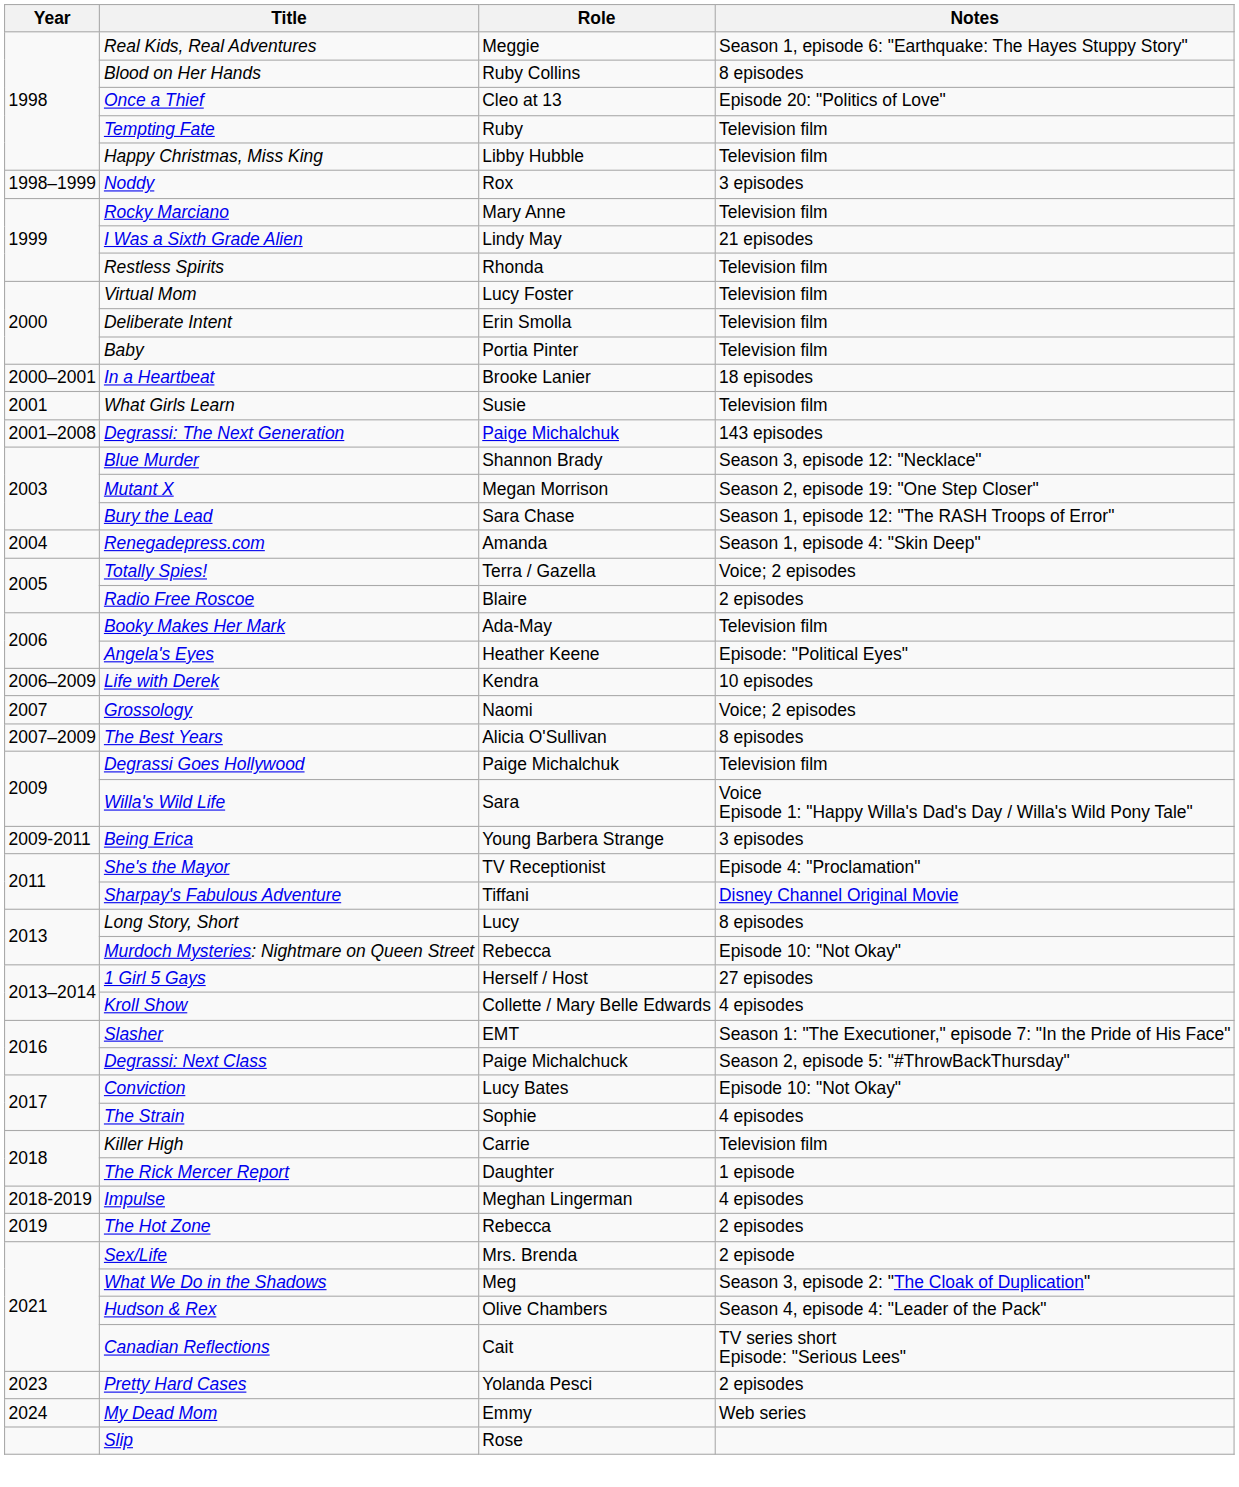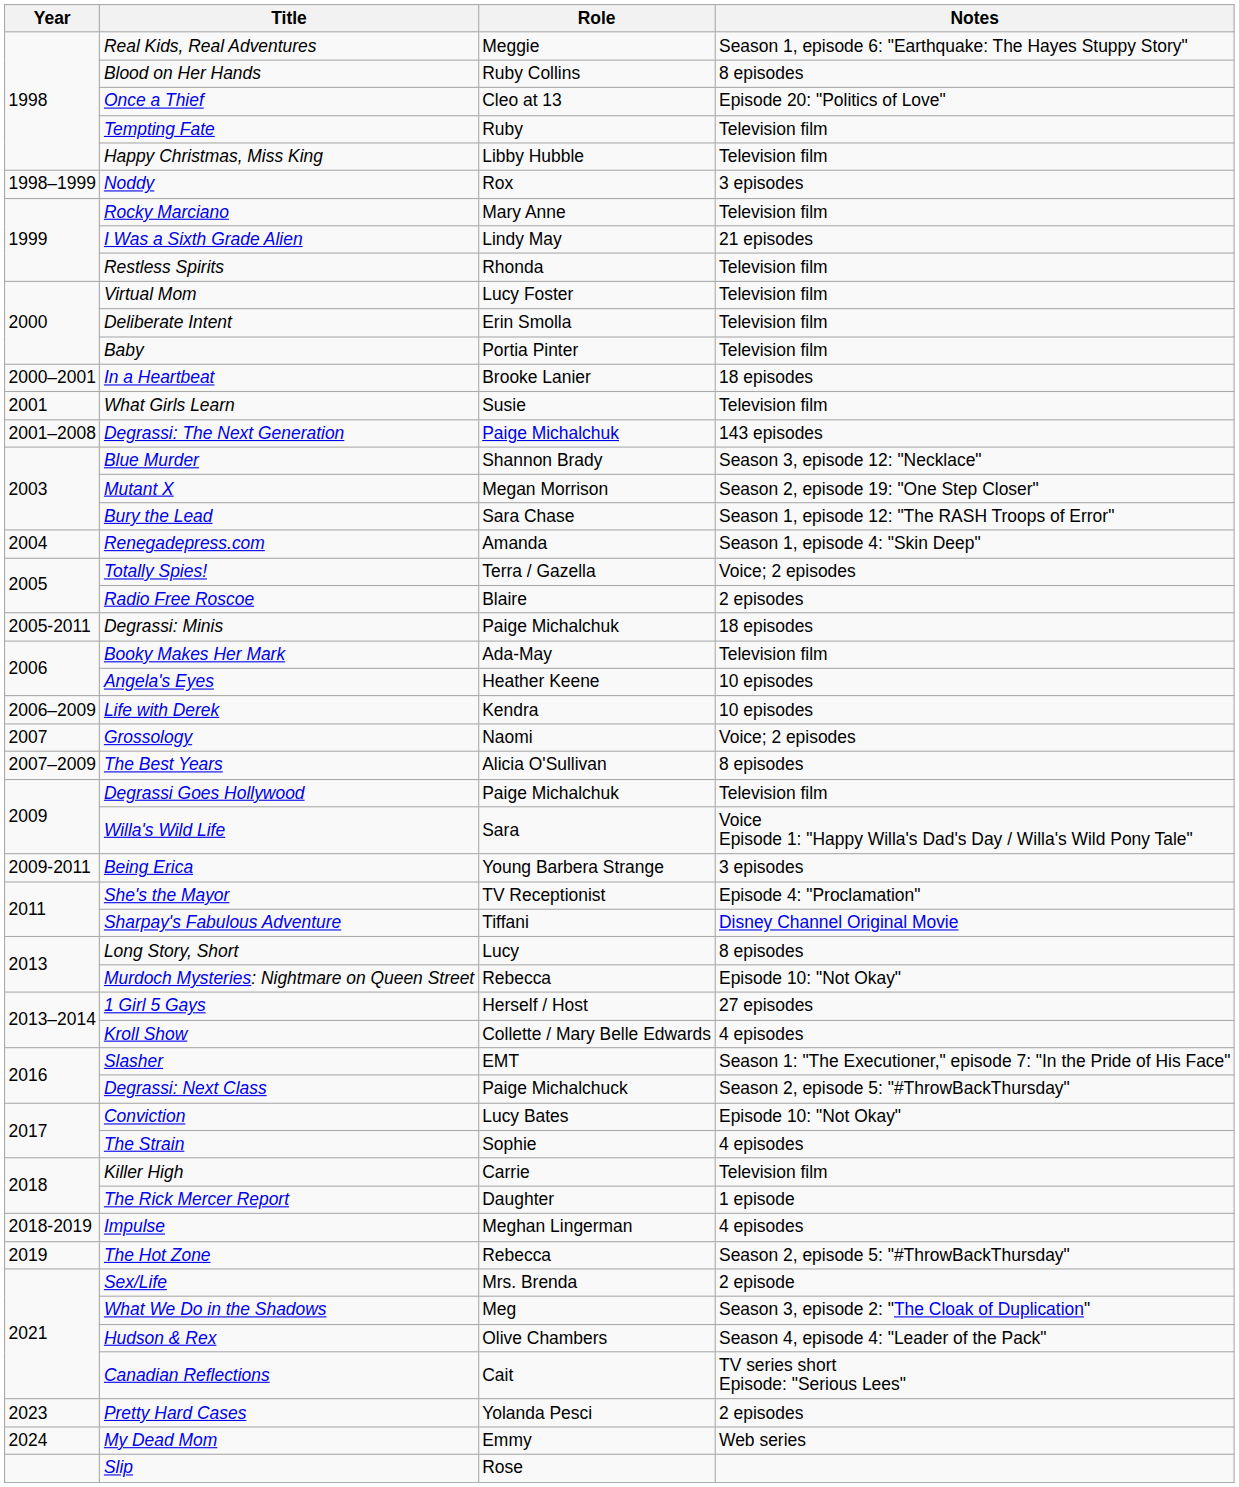 <table class="wikitable sortable">
 <tr>
 <th>Year</th>
 <th>Title</th>
 <th>Role</th>
 <th class="unsortable">Notes</th>
 </tr>
 <tr>
 <td rowspan="5">1998</td>
 <td><em>Real Kids, Real Adventures</em></td>
 <td>Meggie</td>
 <td>Season 1, episode 6: "Earthquake: The Hayes Stuppy Story"</td>
 </tr>
 <tr>
 <td><em>Blood on Her Hands</em></td>
 <td>Ruby Collins</td>
 <td>8 episodes</td>
 </tr>
 <tr>
 <td><em><a href='#'>Once a Thief</a></em></td>
 <td>Cleo at 13</td>
 <td>Episode 20: "Politics of Love"</td>
 </tr>
 <tr>
 <td><em><a href='#'>Tempting Fate</a></em></td>
 <td>Ruby</td>
 <td>Television film</td>
 </tr>
 <tr>
 <td><em>Happy Christmas, Miss King</em></td>
 <td>Libby Hubble</td>
 <td>Television film</td>
 </tr>
 <tr>
 <td>1998–1999</td>
 <td><em><a href='#'>Noddy</a></em></td>
 <td>Rox</td>
 <td>3 episodes</td>
 </tr>
 <tr>
 <td rowspan="3">1999</td>
 <td><em><a href='#'>Rocky Marciano</a></em></td>
 <td>Mary Anne</td>
 <td>Television film</td>
 </tr>
 <tr>
 <td><em><a href='#'>I Was a Sixth Grade Alien</a></em></td>
 <td>Lindy May</td>
 <td>21 episodes</td>
 </tr>
 <tr>
 <td><em>Restless Spirits</em></td>
 <td>Rhonda</td>
 <td>Television film</td>
 </tr>
 <tr>
 <td rowspan="3">2000</td>
 <td><em>Virtual Mom</em></td>
 <td>Lucy Foster</td>
 <td>Television film</td>
 </tr>
 <tr>
 <td><em>Deliberate Intent</em></td>
 <td>Erin Smolla</td>
 <td>Television film</td>
 </tr>
 <tr>
 <td><em>Baby</em></td>
 <td>Portia Pinter</td>
 <td>Television film</td>
 </tr>
 <tr>
 <td>2000–2001</td>
 <td><em><a href='#'>In a Heartbeat</a></em></td>
 <td>Brooke Lanier</td>
 <td>18 episodes</td>
 </tr>
 <tr>
 <td>2001</td>
 <td><em>What Girls Learn</em></td>
 <td>Susie</td>
 <td>Television film</td>
 </tr>
 <tr>
 <td>2001–2008</td>
 <td><em><a href='#'>Degrassi: The Next Generation</a></em></td>
 <td><a href='#'>Paige Michalchuk</a></td>
 <td>143 episodes</td>
 </tr>
 <tr>
 <td rowspan="3">2003</td>
 <td><em><a href='#'>Blue Murder</a></em></td>
 <td>Shannon Brady</td>
 <td>Season 3, episode 12: "Necklace"</td>
 </tr>
 <tr>
 <td><em><a href='#'>Mutant X</a></em></td>
 <td>Megan Morrison</td>
 <td>Season 2, episode 19: "One Step Closer"</td>
 </tr>
 <tr>
 <td><em><a href='#'>Bury the Lead</a></em></td>
 <td>Sara Chase</td>
 <td>Season 1, episode 12: "The RASH Troops of Error"</td>
 </tr>
 <tr>
 <td>2004</td>
 <td><em><a href='#'>Renegadepress.com</a></em></td>
 <td>Amanda</td>
 <td>Season 1, episode 4: "Skin Deep"</td>
 </tr>
 <tr>
 <td rowspan="2">2005</td>
 <td><em><a href='#'>Totally Spies!</a></em></td>
 <td>Terra / Gazella</td>
 <td>Voice; 2 episodes</td>
 </tr>
 <tr>
 <td><em><a href='#'>Radio Free Roscoe</a></em></td>
 <td>Blaire</td>
 <td>2 episodes</td>
 </tr>
 <tr>
+<td>2005-2011</td>
+<td><em>Degrassi: Minis</em></td>
+<td>Paige Michalchuk</td>
+<td>18 episodes</td>
+</tr>
+<tr>
 <td rowspan="2">2006</td>
 <td><em><a href='#'>Booky Makes Her Mark</a></em></td>
 <td>Ada-May</td>
 <td>Television film</td>
 </tr>
 <tr>
 <td><em><a href='#'>Angela's Eyes</a></em></td>
 <td>Heather Keene</td>
-<td>Episode: "Political Eyes"</td>
+<td>10 episodes</td>
 </tr>
 <tr>
 <td>2006–2009</td>
 <td><em><a href='#'>Life with Derek</a></em></td>
 <td>Kendra</td>
 <td>10 episodes</td>
 </tr>
 <tr>
 <td>2007</td>
 <td><em><a href='#'>Grossology</a></em></td>
 <td>Naomi</td>
 <td>Voice; 2 episodes</td>
 </tr>
 <tr>
 <td>2007–2009</td>
 <td data-sort-value="Best Years, The"><em><a href='#'>The Best Years</a></em></td>
 <td>Alicia O'Sullivan</td>
 <td>8 episodes</td>
 </tr>
 <tr>
 <td rowspan="2">2009</td>
 <td><em><a href='#'>Degrassi Goes Hollywood</a></em></td>
 <td>Paige Michalchuk</td>
 <td>Television film</td>
 </tr>
 <tr>
 <td><em><a href='#'>Willa's Wild Life</a></em></td>
 <td>Sara</td>
 <td>Voice<br> Episode 1: "Happy Willa's Dad's Day / Willa's Wild Pony Tale"</td>
 </tr>
 <tr>
 <td>2009-2011</td>
 <td><em><a href='#'>Being Erica</a></em></td>
 <td>Young Barbera Strange</td>
 <td>3 episodes</td>
 </tr>
 <tr>
 <td rowspan="2">2011</td>
 <td><em><a href='#'>She's the Mayor</a></em></td>
 <td>TV Receptionist</td>
 <td>Episode 4: "Proclamation"</td>
 </tr>
 <tr>
 <td><em><a href='#'>Sharpay's Fabulous Adventure</a></em></td>
 <td>Tiffani</td>
 <td><a href='#'>Disney Channel Original Movie</a></td>
 </tr>
 <tr>
 <td rowspan="2">2013</td>
 <td><em>Long Story, Short</em></td>
 <td>Lucy</td>
 <td>8 episodes</td>
 </tr>
 <tr>
 <td><em><a href='#'>Murdoch Mysteries</a>: Nightmare on Queen Street</em></td>
 <td>Rebecca</td>
 <td>Episode 10: "Not Okay"</td>
 </tr>
 <tr>
 <td rowspan="2">2013–2014</td>
 <td><em><a href='#'>1 Girl 5 Gays</a></em></td>
 <td>Herself / Host</td>
 <td>27 episodes</td>
 </tr>
 <tr>
 <td><em><a href='#'>Kroll Show</a></em></td>
 <td>Collette / Mary Belle Edwards</td>
 <td>4 episodes</td>
 </tr>
 <tr>
 <td rowspan="2">2016</td>
 <td><em><a href='#'>Slasher</a></em></td>
 <td>EMT</td>
 <td>Season 1: "The Executioner," episode 7: "In the Pride of His Face"</td>
 </tr>
 <tr>
 <td><em><a href='#'>Degrassi: Next Class</a></em></td>
 <td>Paige Michalchuck</td>
 <td>Season 2, episode 5: "#ThrowBackThursday"</td>
 </tr>
 <tr>
 <td rowspan="2">2017</td>
 <td><em><a href='#'>Conviction</a></em></td>
 <td>Lucy Bates</td>
 <td>Episode 10: "Not Okay"</td>
 </tr>
 <tr>
 <td data-sort-value="Strain, The"><em><a href='#'>The Strain</a></em></td>
 <td>Sophie</td>
 <td>4 episodes</td>
 </tr>
 <tr>
 <td rowspan="2">2018</td>
 <td><em>Killer High</em></td>
 <td>Carrie</td>
 <td>Television film</td>
 </tr>
 <tr>
 <td data-sort-value="Rick Mercer Report, The"><em><a href='#'>The Rick Mercer Report</a></em></td>
 <td>Daughter</td>
 <td>1 episode</td>
 </tr>
 <tr>
 <td>2018-2019</td>
 <td><em><a href='#'>Impulse</a></em></td>
 <td>Meghan Lingerman</td>
 <td>4 episodes</td>
 </tr>
 <tr>
 <td>2019</td>
 <td data-sort-value="Hot Zone, The"><em><a href='#'>The Hot Zone</a></em></td>
 <td>Rebecca</td>
-<td>2 episodes</td>
+<td>Season 2, episode 5: "#ThrowBackThursday"</td>
 </tr>
 <tr>
 <td rowspan="4">2021</td>
 <td><em><a href='#'>Sex/Life</a> </em></td>
 <td>Mrs. Brenda</td>
 <td>2 episode</td>
 </tr>
 <tr>
 <td><em><a href='#'>What We Do in the Shadows</a></em></td>
 <td>Meg</td>
 <td>Season 3, episode 2: "<a href='#'>The Cloak of Duplication</a>"</td>
 </tr>
 <tr>
 <td><em><a href='#'>Hudson & Rex</a></em></td>
 <td>Olive Chambers</td>
 <td>Season 4, episode 4: "Leader of the Pack"</td>
 </tr>
 <tr>
 <td><em><a href='#'>Canadian Reflections</a></em></td>
 <td>Cait</td>
 <td>TV series short<br> Episode: "Serious Lees"</td>
 </tr>
 <tr>
 <td>2023</td>
 <td><em><a href='#'>Pretty Hard Cases</a></em></td>
 <td>Yolanda Pesci</td>
 <td>2 episodes</td>
 </tr>
 <tr>
 <td>2024</td>
 <td><em><a href='#'>My Dead Mom</a></em></td>
 <td>Emmy</td>
 <td>Web series</td>
 </tr>
 <tr>
 <td></td>
 <td><em><a href='#'>Slip</a></em></td>
 <td>Rose</td>
 <td></td>
 </tr>
 </table>
